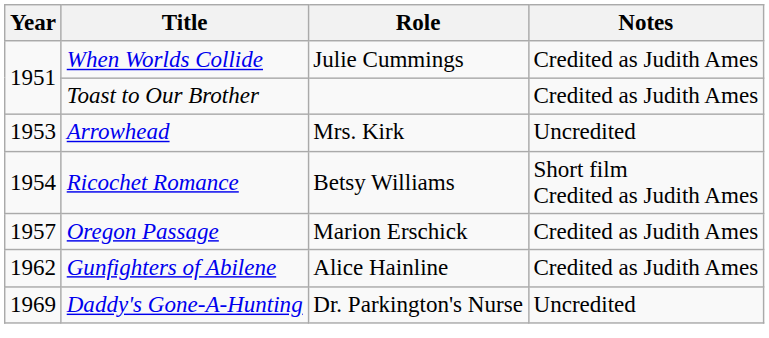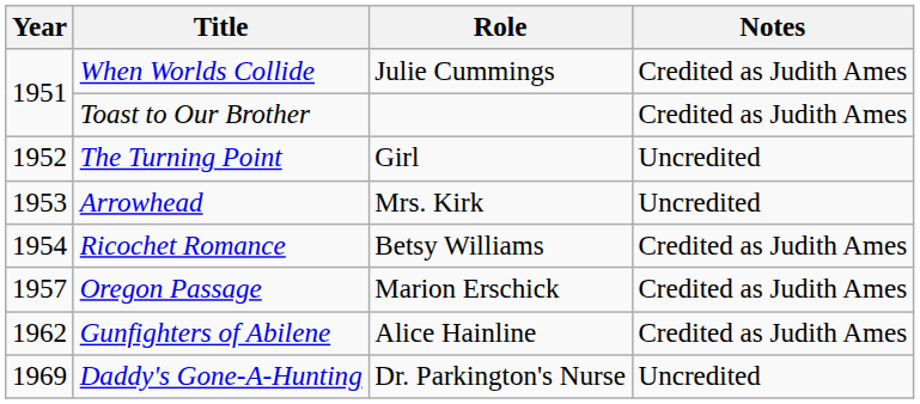 <table class="wikitable sortable">
 <tr>
 <th>Year</th>
 <th>Title</th>
 <th>Role</th>
 <th>Notes</th>
 </tr>
 <tr>
 <td rowspan="2">1951</td>
 <td><em><a href='#'>When Worlds Collide</a></em></td>
 <td>Julie Cummings</td>
 <td>Credited as Judith Ames</td>
 </tr>
 <tr>
 <td><em>Toast to Our Brother</em></td>
 <td></td>
 <td>Credited as Judith Ames</td>
 </tr>
 <tr>
+<td>1952</td>
+<td><em><a href='#'>The Turning Point</a></em></td>
+<td>Girl</td>
+<td>Uncredited</td>
+</tr>
+<tr>
 <td>1953</td>
 <td><em><a href='#'>Arrowhead</a></em></td>
 <td>Mrs. Kirk</td>
 <td>Uncredited</td>
 </tr>
 <tr>
 <td>1954</td>
 <td><em><a href='#'>Ricochet Romance</a></em></td>
 <td>Betsy Williams</td>
-<td>Short film<br>Credited as Judith Ames</td>
+<td>Credited as Judith Ames</td>
 </tr>
 <tr>
 <td>1957</td>
 <td><em><a href='#'>Oregon Passage</a></em></td>
 <td>Marion Erschick</td>
 <td>Credited as Judith Ames</td>
 </tr>
 <tr>
 <td>1962</td>
 <td><em><a href='#'>Gunfighters of Abilene</a></em></td>
 <td>Alice Hainline</td>
 <td>Credited as Judith Ames</td>
 </tr>
 <tr>
 <td>1969</td>
 <td><em><a href='#'>Daddy's Gone-A-Hunting</a></em></td>
 <td>Dr. Parkington's Nurse</td>
 <td>Uncredited</td>
 </tr>
 </table>
